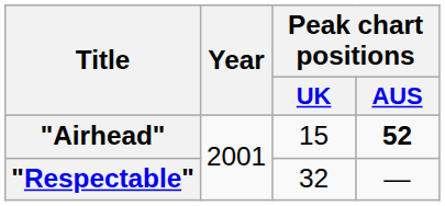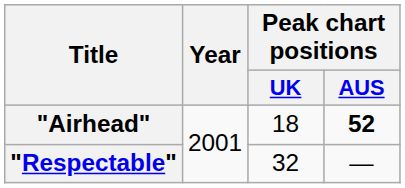 <table class="wikitable plainrowheaders" style="text-align:center;">
 <tr>
 <th scope="col" rowspan="2">Title</th>
 <th scope="col" rowspan="2">Year</th>
 <th scope="col" colspan="2">Peak chart positions</th>
 </tr>
 <tr>
 <th scope="col" style="width:3em;font-size:90%;"><a href='#'>UK</a></th>
 <th scope="col" style="width:3em;font-size:90%;"><a href='#'>AUS</a><br></th>
 </tr>
 <tr>
 <th scope="row">"Airhead"</th>
 <td rowspan="2">2001</td>
-<td>15</td>
+<td>18</td>
 <td><strong>52</strong></td>
 </tr>
 <tr>
 <th scope="row">"<a href='#'>Respectable</a>"</th>
 <td>32</td>
 <td>—</td>
 </tr>
 </table>
